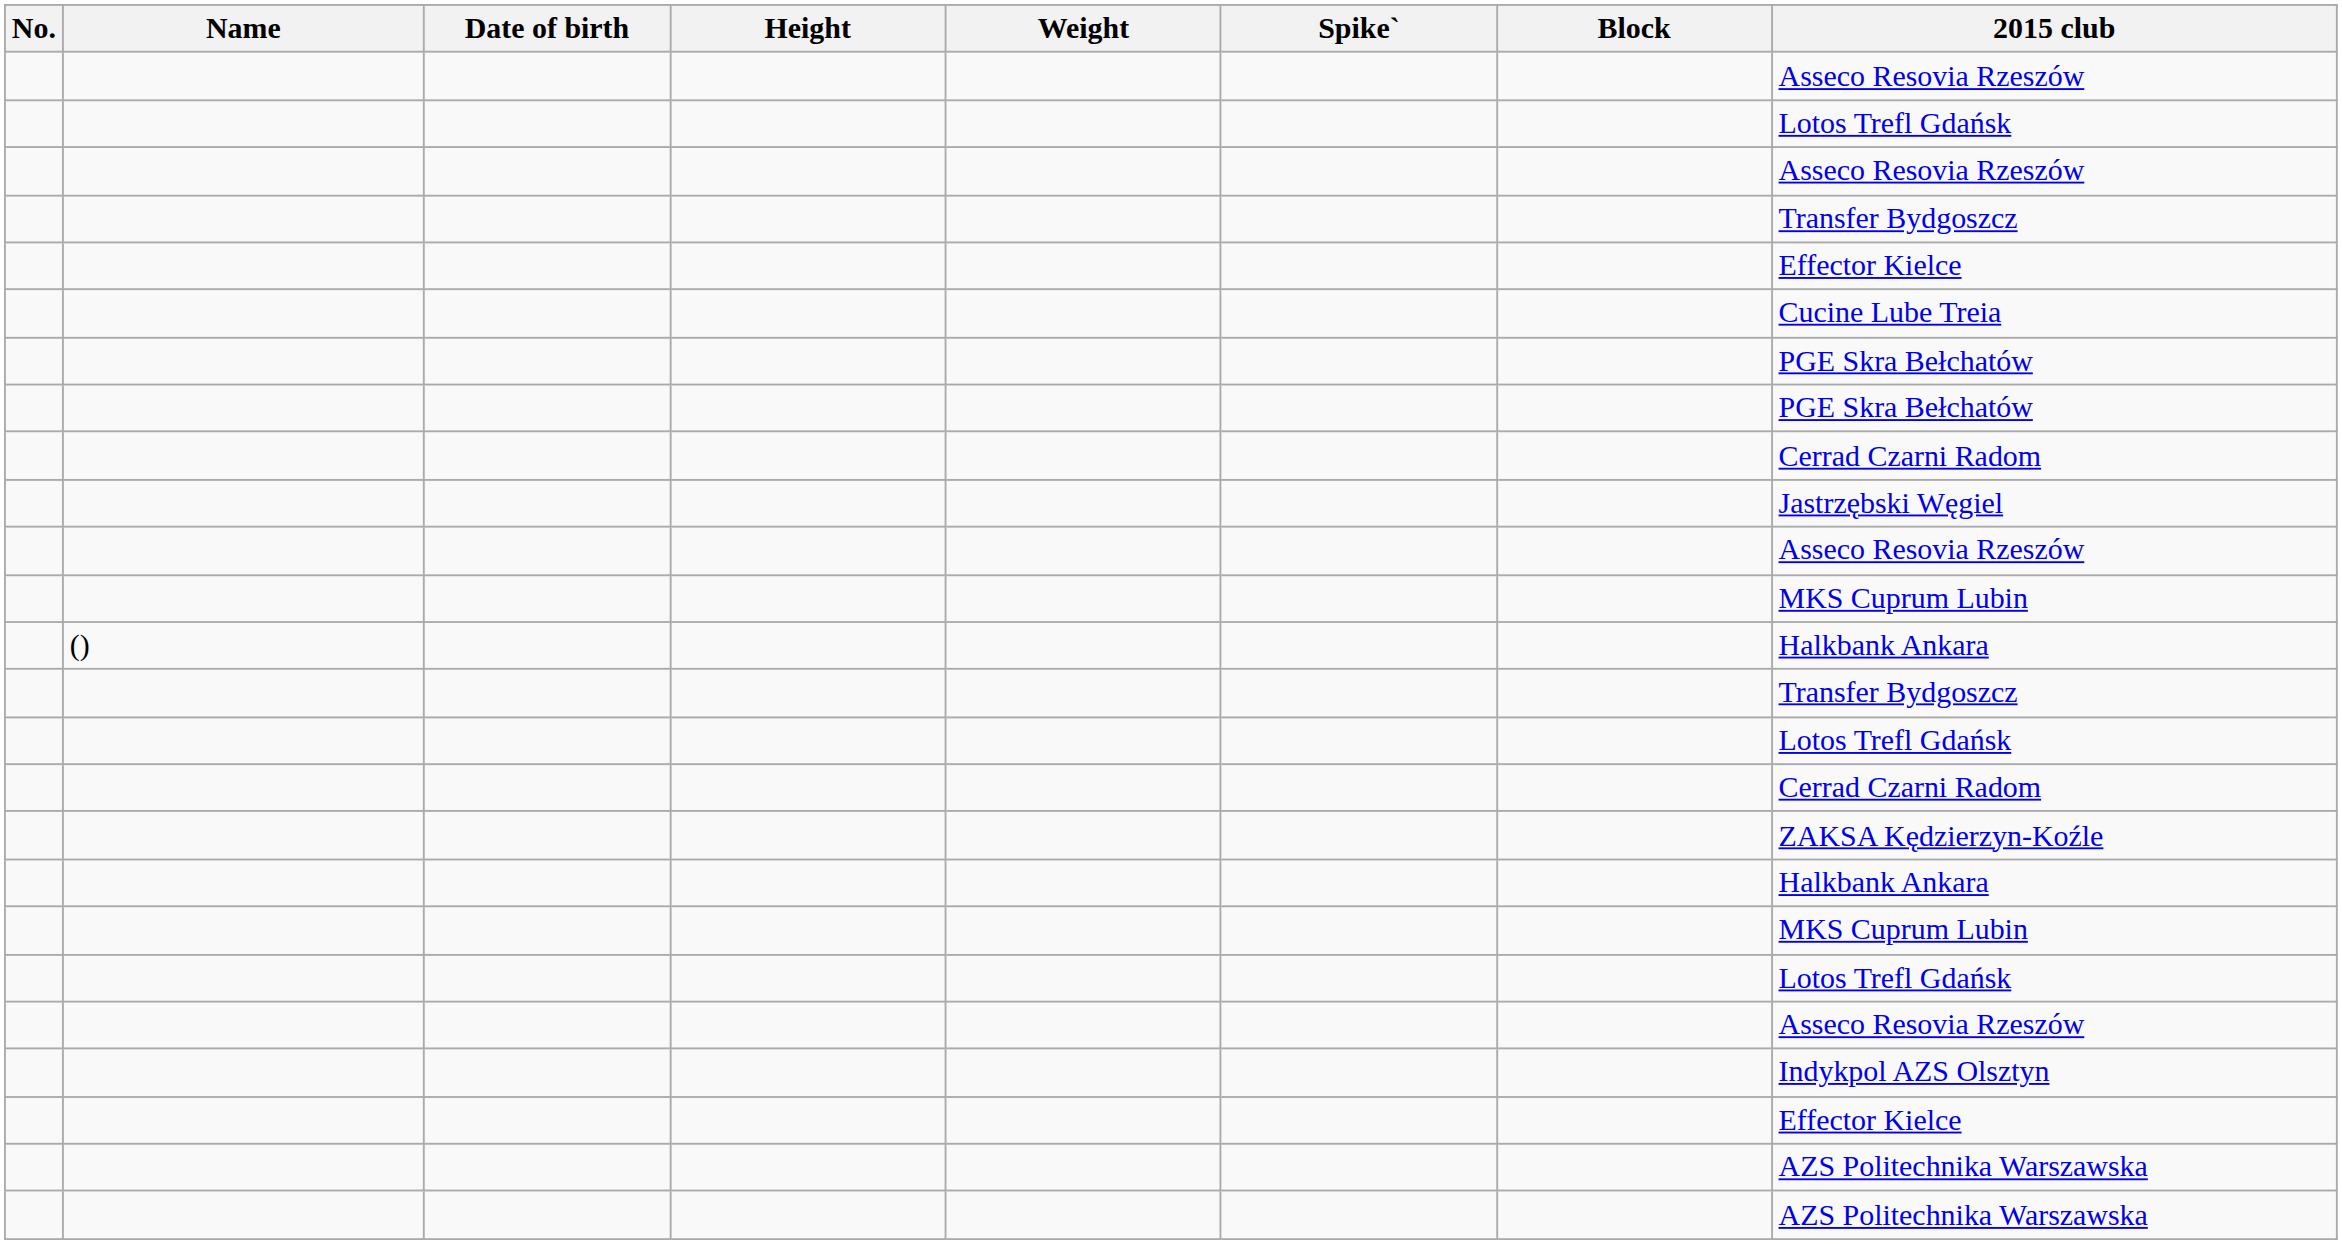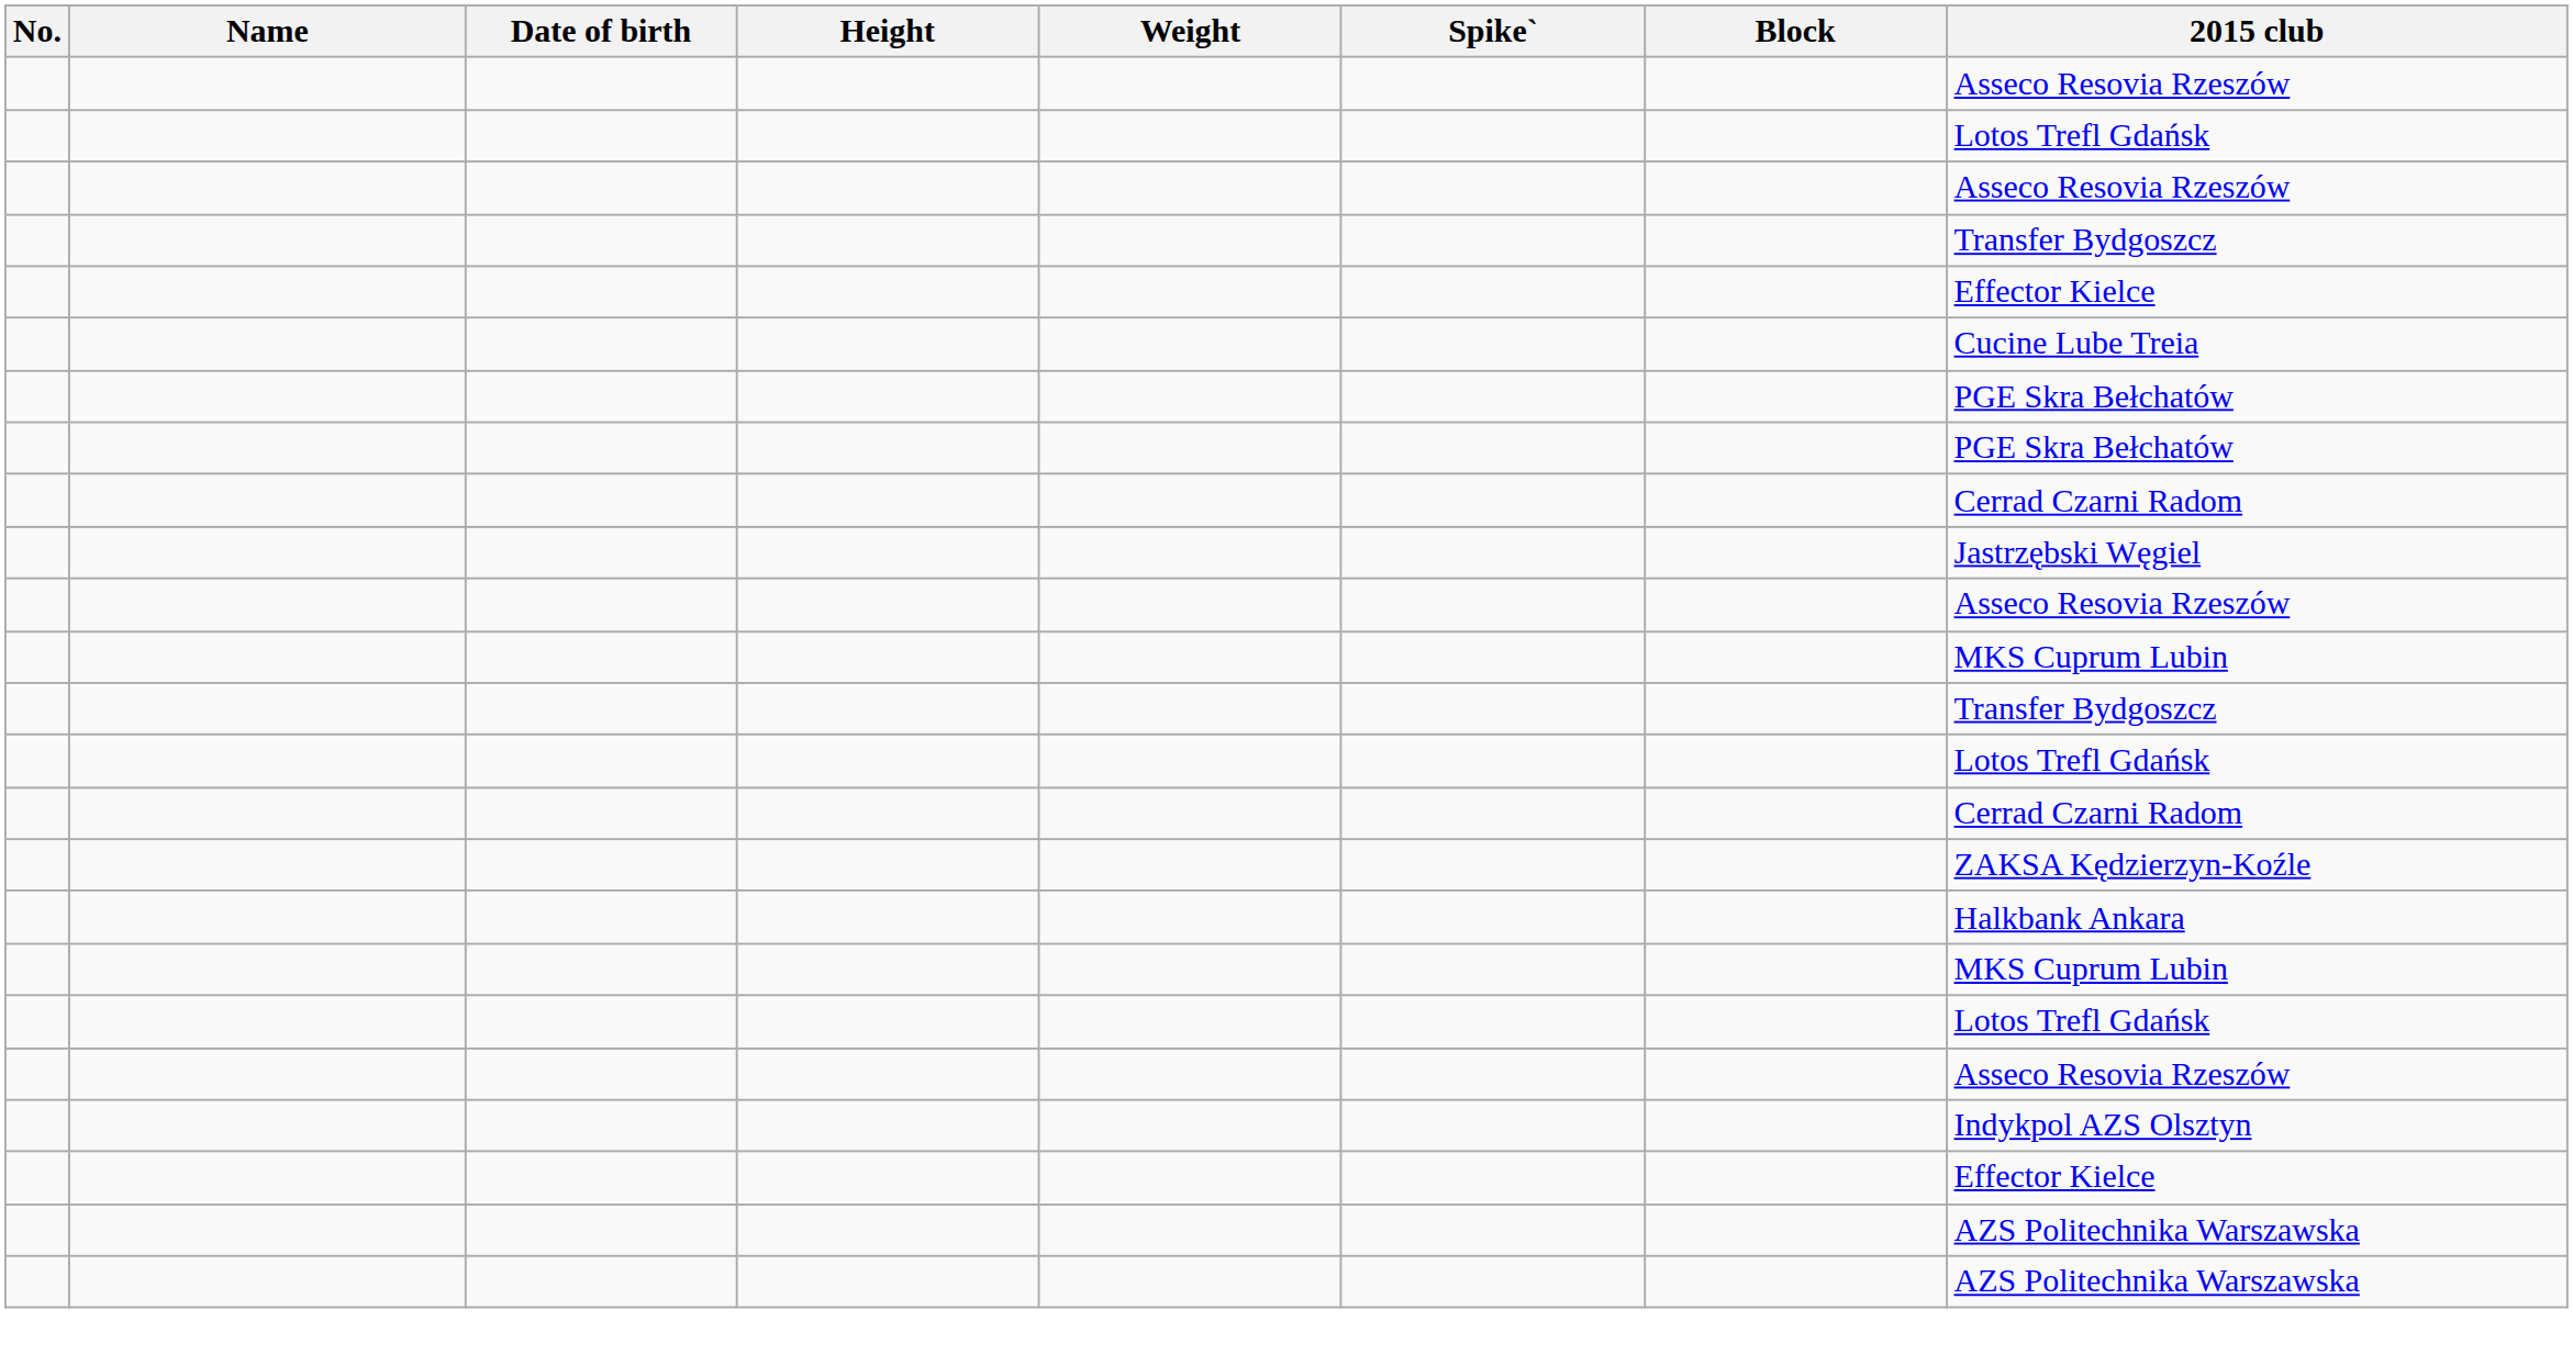 <table class="wikitable sortable" style="font-size:100%; text-align:center;">
 <tr>
 <th>No.</th>
 <th style="width:12em">Name</th>
 <th style="width:8em">Date of birth</th>
 <th style="width:9em">Height</th>
 <th style="width:9em">Weight</th>
 <th style="width:9em">Spike`</th>
 <th style="width:9em">Block</th>
 <th style="width:19em">2015 club</th>
 </tr>
 <tr>
 <td></td>
 <td align=left></td>
 <td align=right></td>
 <td></td>
 <td></td>
 <td></td>
 <td></td>
 <td align=left> <a href='#'>Asseco Resovia Rzeszów</a></td>
 </tr>
 <tr>
 <td></td>
 <td align=left></td>
 <td align=right></td>
 <td></td>
 <td></td>
 <td></td>
 <td></td>
 <td align=left> <a href='#'>Lotos Trefl Gdańsk</a></td>
 </tr>
 <tr>
 <td></td>
 <td align=left></td>
 <td align=right></td>
 <td></td>
 <td></td>
 <td></td>
 <td></td>
 <td align=left> <a href='#'>Asseco Resovia Rzeszów</a></td>
 </tr>
 <tr>
 <td></td>
 <td align=left></td>
 <td align=right></td>
 <td></td>
 <td></td>
 <td></td>
 <td></td>
 <td align=left> <a href='#'>Transfer Bydgoszcz</a></td>
 </tr>
 <tr>
 <td></td>
 <td align=left></td>
 <td align=right></td>
 <td></td>
 <td></td>
 <td></td>
 <td></td>
 <td align=left> <a href='#'>Effector Kielce</a></td>
 </tr>
 <tr>
 <td></td>
 <td align=left></td>
 <td align=right></td>
 <td></td>
 <td></td>
 <td></td>
 <td></td>
 <td align=left> <a href='#'>Cucine Lube Treia</a></td>
 </tr>
 <tr>
 <td></td>
 <td align=left></td>
 <td align=right></td>
 <td></td>
 <td></td>
 <td></td>
 <td></td>
 <td align=left> <a href='#'>PGE Skra Bełchatów</a></td>
 </tr>
 <tr>
 <td></td>
 <td align=left></td>
 <td align=right></td>
 <td></td>
 <td></td>
 <td></td>
 <td></td>
 <td align=left> <a href='#'>PGE Skra Bełchatów</a></td>
 </tr>
 <tr>
 <td></td>
 <td align=left></td>
 <td align=right></td>
 <td></td>
 <td></td>
 <td></td>
 <td></td>
 <td align=left> <a href='#'>Cerrad Czarni Radom</a></td>
 </tr>
 <tr>
 <td></td>
 <td align=left></td>
 <td align=right></td>
 <td></td>
 <td></td>
 <td></td>
 <td></td>
 <td align=left> <a href='#'>Jastrzębski Węgiel</a></td>
 </tr>
 <tr>
 <td></td>
 <td align=left></td>
 <td align=right></td>
 <td></td>
 <td></td>
 <td></td>
 <td></td>
 <td align=left> <a href='#'>Asseco Resovia Rzeszów</a></td>
 </tr>
 <tr>
 <td></td>
 <td align=left></td>
 <td align=right></td>
 <td></td>
 <td></td>
 <td></td>
 <td></td>
 <td align=left> <a href='#'>MKS Cuprum Lubin</a></td>
 </tr>
 <tr>
 <td></td>
-<td align=left> ()</td>
-<td align=right></td>
-<td></td>
-<td></td>
-<td></td>
-<td></td>
-<td align=left> <a href='#'>Halkbank Ankara</a></td>
-</tr>
-<tr>
-<td></td>
 <td align=left></td>
 <td align=right></td>
 <td></td>
 <td></td>
 <td></td>
 <td></td>
 <td align=left> <a href='#'>Transfer Bydgoszcz</a></td>
 </tr>
 <tr>
 <td></td>
 <td align=left></td>
 <td align=right></td>
 <td></td>
 <td></td>
 <td></td>
 <td></td>
 <td align=left> <a href='#'>Lotos Trefl Gdańsk</a></td>
 </tr>
 <tr>
 <td></td>
 <td align=left></td>
 <td align=right></td>
 <td></td>
 <td></td>
 <td></td>
 <td></td>
 <td align=left> <a href='#'>Cerrad Czarni Radom</a></td>
 </tr>
 <tr>
 <td></td>
 <td align=left></td>
 <td align=right></td>
 <td></td>
 <td></td>
 <td></td>
 <td></td>
 <td align=left> <a href='#'>ZAKSA Kędzierzyn-Koźle</a></td>
 </tr>
 <tr>
 <td></td>
 <td align=left></td>
 <td align=right></td>
 <td></td>
 <td></td>
 <td></td>
 <td></td>
 <td align=left> <a href='#'>Halkbank Ankara</a></td>
 </tr>
 <tr>
 <td></td>
 <td align=left></td>
 <td align=right></td>
 <td></td>
 <td></td>
 <td></td>
 <td></td>
 <td align=left> <a href='#'>MKS Cuprum Lubin</a></td>
 </tr>
 <tr>
 <td></td>
 <td align=left></td>
 <td align=right></td>
 <td></td>
 <td></td>
 <td></td>
 <td></td>
 <td align=left> <a href='#'>Lotos Trefl Gdańsk</a></td>
 </tr>
 <tr>
 <td></td>
 <td align=left></td>
 <td align=right></td>
 <td></td>
 <td></td>
 <td></td>
 <td></td>
 <td align=left> <a href='#'>Asseco Resovia Rzeszów</a></td>
 </tr>
 <tr>
 <td></td>
 <td align=left></td>
 <td align=right></td>
 <td></td>
 <td></td>
 <td></td>
 <td></td>
 <td align=left> <a href='#'>Indykpol AZS Olsztyn</a></td>
 </tr>
 <tr>
 <td></td>
 <td align=left></td>
 <td align=right></td>
 <td></td>
 <td></td>
 <td></td>
 <td></td>
 <td align=left> <a href='#'>Effector Kielce</a></td>
 </tr>
 <tr>
 <td></td>
 <td align=left></td>
 <td align=right></td>
 <td></td>
 <td></td>
 <td></td>
 <td></td>
 <td align=left> <a href='#'>AZS Politechnika Warszawska</a></td>
 </tr>
 <tr>
 <td></td>
 <td align=left></td>
 <td align=right></td>
 <td></td>
 <td></td>
 <td></td>
 <td></td>
 <td align=left> <a href='#'>AZS Politechnika Warszawska</a></td>
 </tr>
 </table>
